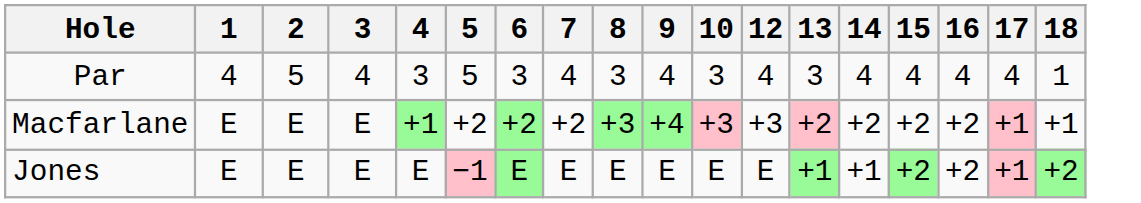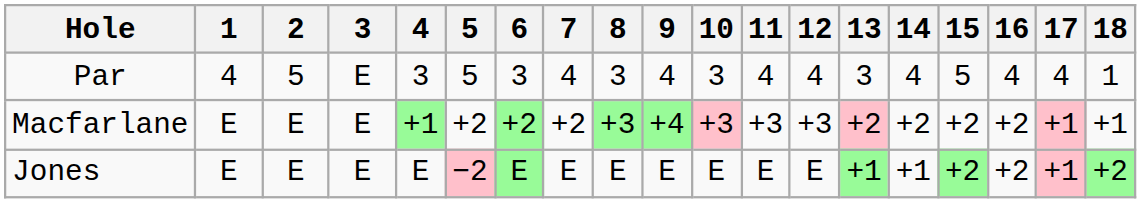 <table class="wikitable" style="text-align:center">
 <tr>
 <th>Hole</th>
 <th> 1 </th>
 <th> 2 </th>
 <th> 3 </th>
 <th>4</th>
 <th>5</th>
 <th>6</th>
 <th>7</th>
 <th>8</th>
 <th>9</th>
 <th>10</th>
+<th>11</th>
 <th>12</th>
 <th>13</th>
 <th>14</th>
 <th>15</th>
 <th>16</th>
 <th>17</th>
 <th>18</th>
 </tr>
 <tr>
 <td>Par</td>
 <td>4</td>
 <td>5</td>
-<td>4</td>
+<td>E</td>
 <td>3</td>
 <td>5</td>
 <td>3</td>
 <td>4</td>
 <td>3</td>
 <td>4</td>
 <td>3</td>
 <td>4</td>
+<td>4</td>
 <td>3</td>
 <td>4</td>
-<td>4</td>
+<td>5</td>
 <td>4</td>
 <td>4</td>
 <td>1</td>
 </tr>
 <tr>
 <td align=left> Macfarlane</td>
 <td>E</td>
 <td>E</td>
 <td>E</td>
 <td style="background: PaleGreen;">+1</td>
 <td>+2</td>
 <td style="background: PaleGreen;">+2</td>
 <td>+2</td>
 <td style="background: PaleGreen;">+3</td>
 <td style="background: PaleGreen;">+4</td>
 <td style="background: Pink;">+3</td>
 <td>+3</td>
+<td>+3</td>
 <td style="background: Pink;">+2</td>
 <td>+2</td>
 <td>+2</td>
 <td>+2</td>
 <td style="background: Pink;">+1</td>
 <td>+1</td>
 </tr>
 <tr>
 <td align=left> Jones</td>
 <td>E</td>
 <td>E</td>
 <td>E</td>
 <td>E</td>
-<td style="background: Pink;">−1</td>
+<td style="background: Pink;">−2</td>
 <td style="background: PaleGreen;">E</td>
+<td>E</td>
 <td>E</td>
 <td>E</td>
 <td>E</td>
 <td>E</td>
 <td>E</td>
 <td style="background: PaleGreen;">+1</td>
 <td>+1</td>
 <td style="background: PaleGreen;">+2</td>
 <td>+2</td>
 <td style="background: Pink;">+1</td>
 <td style="background: PaleGreen;">+2</td>
 </tr>
 </table>
